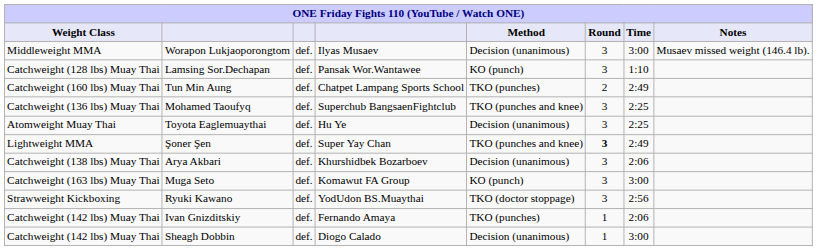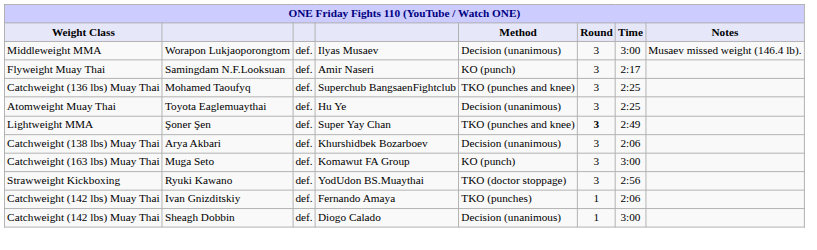 <table class="wikitable" style="font-size: 80%;">
 <tr>
 <th colspan="8" style="background-color: #ccf; color: #000080; text-align: center;"><strong>ONE Friday Fights 110 (YouTube / Watch ONE)</strong></th>
 </tr>
 <tr>
 <th colspan="1" style="background-color: #E6E8FA; color: #000000; text-align: center;">Weight Class</th>
 <th colspan="1" style="background-color: #E6E8FA; color: #000000; text-align: center;"></th>
 <th colspan="1" style="background-color: #E6E8FA; color: #000000; text-align: center;"></th>
 <th colspan="1" style="background-color: #E6E8FA; color: #000000; text-align: center;"></th>
 <th colspan="1" style="background-color: #E6E8FA; color: #000000; text-align: center;">Method</th>
 <th colspan="1" style="background-color: #E6E8FA; color: #000000; text-align: center;">Round</th>
 <th colspan="1" style="background-color: #E6E8FA; color: #000000; text-align: center;">Time</th>
 <th colspan="1" style="background-color: #E6E8FA; color: #000000; text-align: center;">Notes</th>
 </tr>
 <tr>
 <td>Middleweight MMA</td>
 <td> Worapon Lukjaoporongtom</td>
 <td>def.</td>
 <td> Ilyas Musaev</td>
 <td>Decision (unanimous)</td>
 <td align=center>3</td>
 <td align=center>3:00</td>
 <td>Musaev missed weight (146.4 lb).</td>
 </tr>
 <tr>
-<td>Catchweight (128 lbs) Muay Thai</td>
-<td> Lamsing Sor.Dechapan</td>
+<td>Flyweight Muay Thai</td>
+<td> Samingdam N.F.Looksuan</td>
 <td>def.</td>
-<td> Pansak Wor.Wantawee</td>
+<td> Amir Naseri</td>
 <td>KO (punch)</td>
 <td align=center>3</td>
-<td align=center>1:10</td>
-<td></td>
-</tr>
-<tr>
-<td>Catchweight (160 lbs) Muay Thai</td>
-<td> Tun Min Aung</td>
-<td>def.</td>
-<td> Chatpet Lampang Sports School</td>
-<td>TKO (punches)</td>
-<td align=center>2</td>
-<td align=center>2:49</td>
+<td align=center>2:17</td>
 <td></td>
 </tr>
 <tr>
 <td>Catchweight (136 lbs) Muay Thai</td>
 <td> Mohamed Taoufyq</td>
 <td>def.</td>
 <td> Superchub BangsaenFightclub</td>
 <td>TKO (punches and knee)</td>
 <td align=center>3</td>
 <td align=center>2:25</td>
 <td></td>
 </tr>
 <tr>
 <td>Atomweight Muay Thai</td>
 <td> Toyota Eaglemuaythai</td>
 <td>def.</td>
 <td> Hu Ye</td>
 <td>Decision (unanimous)</td>
 <td align=center>3</td>
 <td align=center>2:25</td>
 <td></td>
 </tr>
 <tr>
 <td>Lightweight MMA</td>
 <td> Şoner Şen</td>
 <td>def.</td>
 <td> Super Yay Chan</td>
 <td>TKO (punches and knee)</td>
 <td align=center><strong>3</strong></td>
 <td align=center>2:49</td>
 <td></td>
 </tr>
 <tr>
 <td>Catchweight (138 lbs) Muay Thai</td>
 <td> Arya Akbari</td>
 <td>def.</td>
 <td> Khurshidbek Bozarboev</td>
 <td>Decision (unanimous)</td>
 <td align=center>3</td>
 <td align=center>2:06</td>
 <td></td>
 </tr>
 <tr>
 <td>Catchweight (163 lbs) Muay Thai</td>
 <td> Muga Seto</td>
 <td>def.</td>
 <td> Komawut FA Group</td>
 <td>KO (punch)</td>
 <td align=center>3</td>
 <td align=center>3:00</td>
 <td></td>
 </tr>
 <tr>
 <td>Strawweight Kickboxing</td>
 <td> Ryuki Kawano</td>
 <td>def.</td>
 <td> YodUdon BS.Muaythai</td>
 <td>TKO (doctor stoppage)</td>
 <td align=center>3</td>
 <td align=center>2:56</td>
 <td></td>
 </tr>
 <tr>
 <td>Catchweight (142 lbs) Muay Thai</td>
 <td> Ivan Gnizditskiy</td>
 <td>def.</td>
 <td> Fernando Amaya</td>
 <td>TKO (punches)</td>
 <td align=center>1</td>
 <td align=center>2:06</td>
 <td></td>
 </tr>
 <tr>
 <td>Catchweight (142 lbs) Muay Thai</td>
 <td> Sheagh Dobbin</td>
 <td>def.</td>
 <td> Diogo Calado</td>
 <td>Decision (unanimous)</td>
 <td align=center>1</td>
 <td align=center>3:00</td>
 <td></td>
 </tr>
 </table>
